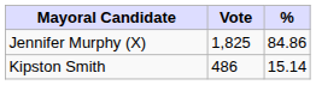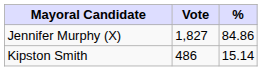 <table class="wikitable">
 <tr>
 <th style="background:#ddf; width:200px;">Mayoral Candidate </th>
 <th style="background:#ddf; width:50px;">Vote</th>
 <th style="background:#ddf; width:30px;">%</th>
 </tr>
 <tr>
 <td>Jennifer Murphy (X)</td>
-<td>1,825</td>
+<td>1,827</td>
 <td>84.86</td>
 </tr>
 <tr>
 <td>Kipston Smith</td>
 <td>486</td>
 <td>15.14</td>
 </tr>
 </table>
